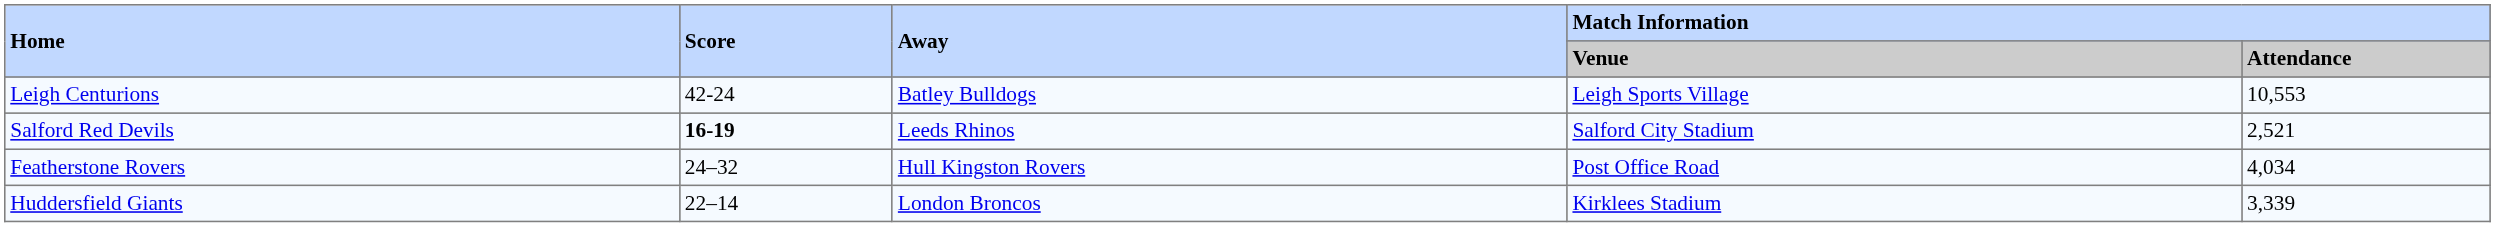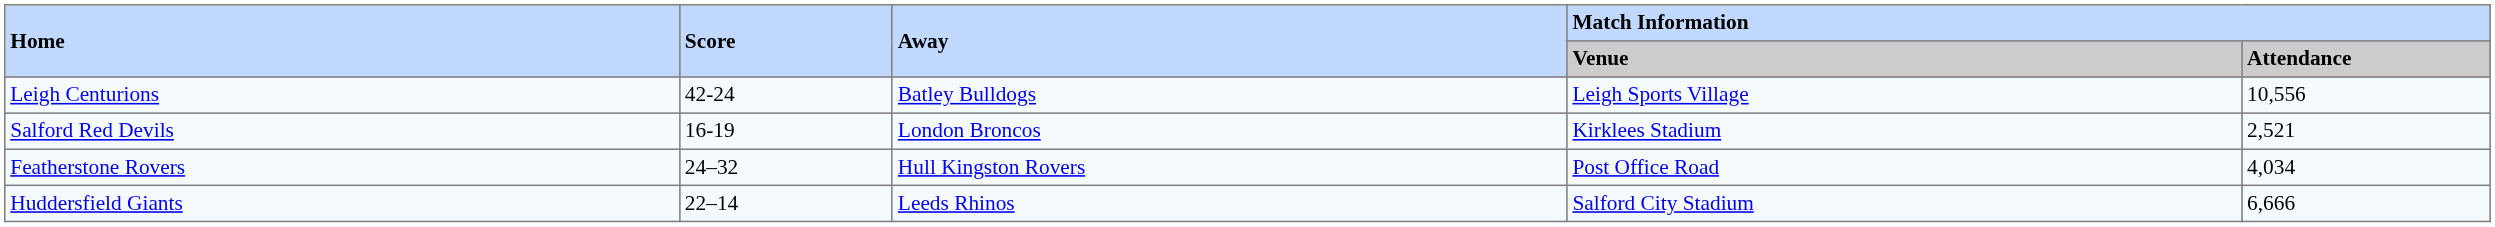 <table border=1 style="border-collapse:collapse; font-size:85%; text-align:left;" cellpadding=3 cellspacing=0 width=100%>
 <tr bgcolor=#C1D8FF>
 <th rowspan=2 width=19%>Home</th>
 <th rowspan=2 width=6%>Score</th>
 <th rowspan=2 width=19%>Away</th>
 <th colspan=6>Match Information</th>
 </tr>
 <tr bgcolor=#CCCCCC>
 <th width=19%>Venue</th>
 <th width=7%>Attendance</th>
 </tr>
 <tr bgcolor=#F5FAFF>
 <td align=left> <a href='#'>Leigh Centurions</a></td>
 <td>42-24</td>
 <td align=left> <a href='#'>Batley Bulldogs</a></td>
 <td><a href='#'>Leigh Sports Village</a></td>
-<td>10,553</td>
+<td>10,556</td>
 </tr>
 <tr bgcolor=#F5FAFF>
 <td align=left> <a href='#'>Salford Red Devils</a></td>
-<td><strong>16-19</strong></td>
-<td align=left> <a href='#'>Leeds Rhinos</a></td>
-<td><a href='#'>Salford City Stadium</a></td>
+<td>16-19</td>
+<td align=left> <a href='#'>London Broncos</a></td>
+<td><a href='#'>Kirklees Stadium</a></td>
 <td>2,521</td>
 </tr>
 <tr bgcolor=#F5FAFF>
 <td align=left> <a href='#'>Featherstone Rovers</a></td>
 <td>24–32</td>
 <td align=left> <a href='#'>Hull Kingston Rovers</a></td>
 <td><a href='#'>Post Office Road</a></td>
 <td>4,034</td>
 </tr>
 <tr bgcolor=#F5FAFF>
 <td align=left> <a href='#'>Huddersfield Giants</a></td>
 <td>22–14</td>
-<td align=left> <a href='#'>London Broncos</a></td>
-<td><a href='#'>Kirklees Stadium</a></td>
-<td>3,339</td>
+<td align=left> <a href='#'>Leeds Rhinos</a></td>
+<td><a href='#'>Salford City Stadium</a></td>
+<td>6,666</td>
 </tr>
 </table>
